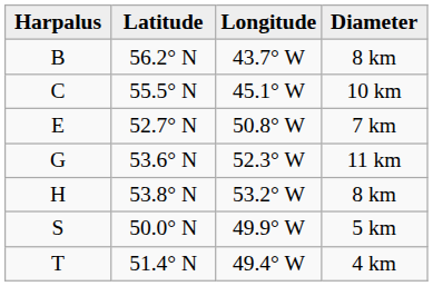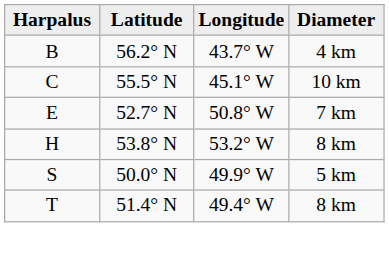 <table class="wikitable">
 <tr>
 <th width="25%" style="background:#eeeeee;">Harpalus</th>
 <th width="25%" style="background:#eeeeee;">Latitude</th>
 <th width="25%" style="background:#eeeeee;">Longitude</th>
 <th width="25%" style="background:#eeeeee;">Diameter</th>
 </tr>
 <tr>
 <td align="center">B</td>
 <td align="center">56.2° N</td>
 <td align="center">43.7° W</td>
-<td align="center">8 km</td>
+<td align="center">4 km</td>
 </tr>
 <tr>
 <td align="center">C</td>
 <td align="center">55.5° N</td>
 <td align="center">45.1° W</td>
 <td align="center">10 km</td>
 </tr>
 <tr>
 <td align="center">E</td>
 <td align="center">52.7° N</td>
 <td align="center">50.8° W</td>
 <td align="center">7 km</td>
-</tr>
-<tr>
-<td align="center">G</td>
-<td align="center">53.6° N</td>
-<td align="center">52.3° W</td>
-<td align="center">11 km</td>
 </tr>
 <tr>
 <td align="center">H</td>
 <td align="center">53.8° N</td>
 <td align="center">53.2° W</td>
 <td align="center">8 km</td>
 </tr>
 <tr>
 <td align="center">S</td>
 <td align="center">50.0° N</td>
 <td align="center">49.9° W</td>
 <td align="center">5 km</td>
 </tr>
 <tr>
 <td align="center">T</td>
 <td align="center">51.4° N</td>
 <td align="center">49.4° W</td>
-<td align="center">4 km</td>
+<td align="center">8 km</td>
 </tr>
 </table>
